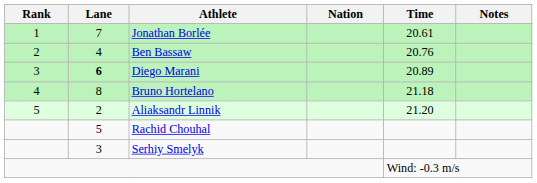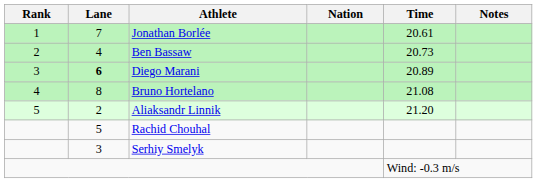 <table class="wikitable sortable" style="text-align:center;width: 55%;">
 <tr>
 <th scope="col">Rank</th>
 <th scope="col">Lane</th>
 <th scope="col">Athlete</th>
 <th scope="col">Nation</th>
 <th scope="col">Time</th>
 <th scope="col">Notes</th>
 </tr>
 <tr bgcolor=bbf3bb>
 <td>1</td>
 <td>7</td>
 <td align=left><a href='#'>Jonathan Borlée</a></td>
 <td align=left></td>
 <td>20.61</td>
 <td></td>
 </tr>
 <tr bgcolor=bbf3bb>
 <td>2</td>
 <td>4</td>
 <td align=left><a href='#'>Ben Bassaw</a></td>
 <td align=left></td>
-<td>20.76</td>
+<td>20.73</td>
 <td></td>
 </tr>
 <tr bgcolor=bbf3bb>
 <td>3</td>
 <td><strong>6</strong></td>
 <td align=left><a href='#'>Diego Marani</a></td>
 <td align=left></td>
 <td>20.89</td>
 <td></td>
 </tr>
 <tr bgcolor=bbf3bb>
 <td>4</td>
 <td>8</td>
 <td align=left><a href='#'>Bruno Hortelano</a></td>
 <td align=left></td>
-<td>21.18</td>
+<td>21.08</td>
 <td></td>
 </tr>
 <tr bgcolor=ddffdd>
 <td>5</td>
 <td>2</td>
 <td align=left><a href='#'>Aliaksandr Linnik</a></td>
 <td align=left></td>
 <td>21.20</td>
 <td></td>
 </tr>
 <tr>
 <td></td>
 <td>5</td>
 <td align=left><a href='#'>Rachid Chouhal</a></td>
 <td align=left></td>
 <td></td>
 <td></td>
 </tr>
 <tr>
 <td></td>
 <td>3</td>
 <td align=left><a href='#'>Serhiy Smelyk</a></td>
 <td align=left></td>
 <td></td>
 <td></td>
 </tr>
 <tr class="sortbottom">
 <td colspan="4"></td>
 <td colspan="2" style="text-align:left;">Wind: -0.3 m/s</td>
 </tr>
 </table>
